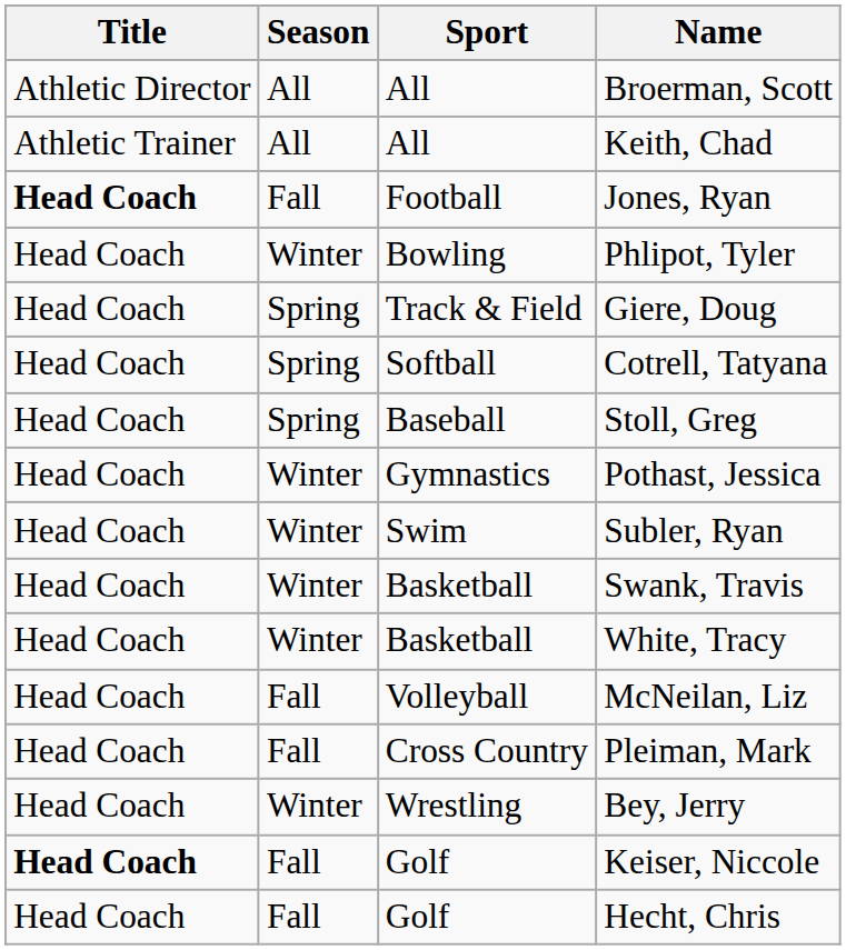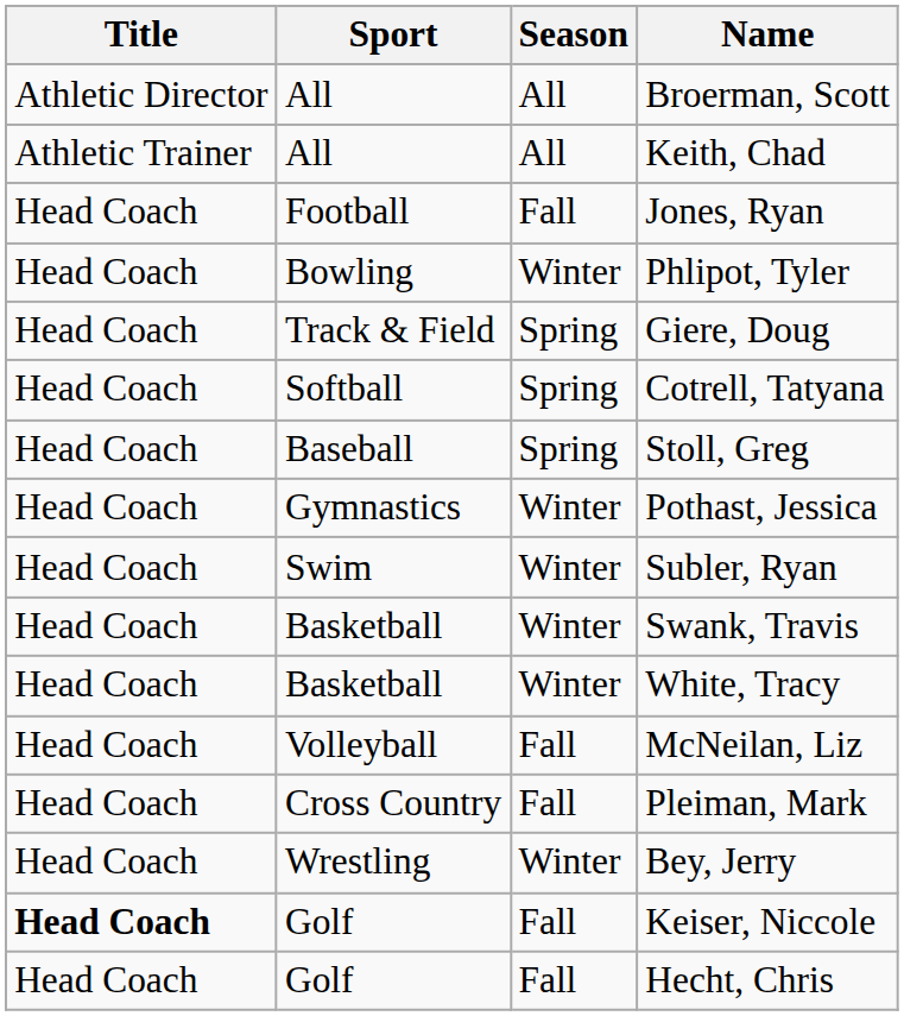 <table class="wikitable sortable mw-collapsible">
 <tr>
 <th>Title</th>
+<th>Sport</th>
 <th>Season</th>
-<th>Sport</th>
 <th>Name</th>
 </tr>
 <tr>
 <td>Athletic Director</td>
 <td>All</td>
 <td>All</td>
 <td>Broerman, Scott</td>
 </tr>
 <tr>
 <td>Athletic Trainer</td>
 <td>All</td>
 <td>All</td>
 <td>Keith, Chad</td>
 </tr>
 <tr>
-<td><strong>Head Coach</strong></td>
+<td>Head Coach</td>
+<td>Football</td>
 <td>Fall</td>
-<td>Football</td>
 <td>Jones, Ryan</td>
 </tr>
 <tr>
 <td>Head Coach</td>
+<td>Bowling</td>
 <td>Winter</td>
-<td>Bowling</td>
 <td>Phlipot, Tyler</td>
 </tr>
 <tr>
 <td>Head Coach</td>
+<td>Track & Field</td>
 <td>Spring</td>
-<td>Track & Field</td>
 <td>Giere, Doug</td>
 </tr>
 <tr>
 <td>Head Coach</td>
+<td>Softball</td>
 <td>Spring</td>
-<td>Softball</td>
 <td>Cotrell, Tatyana</td>
 </tr>
 <tr>
 <td>Head Coach</td>
+<td>Baseball</td>
 <td>Spring</td>
-<td>Baseball</td>
 <td>Stoll, Greg</td>
 </tr>
 <tr>
 <td>Head Coach</td>
+<td>Gymnastics</td>
 <td>Winter</td>
-<td>Gymnastics</td>
 <td>Pothast, Jessica</td>
 </tr>
 <tr>
 <td>Head Coach</td>
+<td>Swim</td>
 <td>Winter</td>
-<td>Swim</td>
 <td>Subler, Ryan</td>
 </tr>
 <tr>
 <td>Head Coach</td>
+<td>Basketball</td>
 <td>Winter</td>
-<td>Basketball</td>
 <td>Swank, Travis</td>
 </tr>
 <tr>
 <td>Head Coach</td>
+<td>Basketball</td>
 <td>Winter</td>
-<td>Basketball</td>
 <td>White, Tracy</td>
 </tr>
 <tr>
 <td>Head Coach</td>
+<td>Volleyball</td>
 <td>Fall</td>
-<td>Volleyball</td>
 <td>McNeilan, Liz</td>
 </tr>
 <tr>
 <td>Head Coach</td>
+<td>Cross Country</td>
 <td>Fall</td>
-<td>Cross Country</td>
 <td>Pleiman, Mark</td>
 </tr>
 <tr>
 <td>Head Coach</td>
+<td>Wrestling</td>
 <td>Winter</td>
-<td>Wrestling</td>
 <td>Bey, Jerry</td>
 </tr>
 <tr>
 <td><strong>Head Coach</strong></td>
+<td>Golf</td>
 <td>Fall</td>
-<td>Golf</td>
 <td>Keiser, Niccole</td>
 </tr>
 <tr>
 <td>Head Coach</td>
+<td>Golf</td>
 <td>Fall</td>
-<td>Golf</td>
 <td>Hecht, Chris</td>
 </tr>
 </table>
